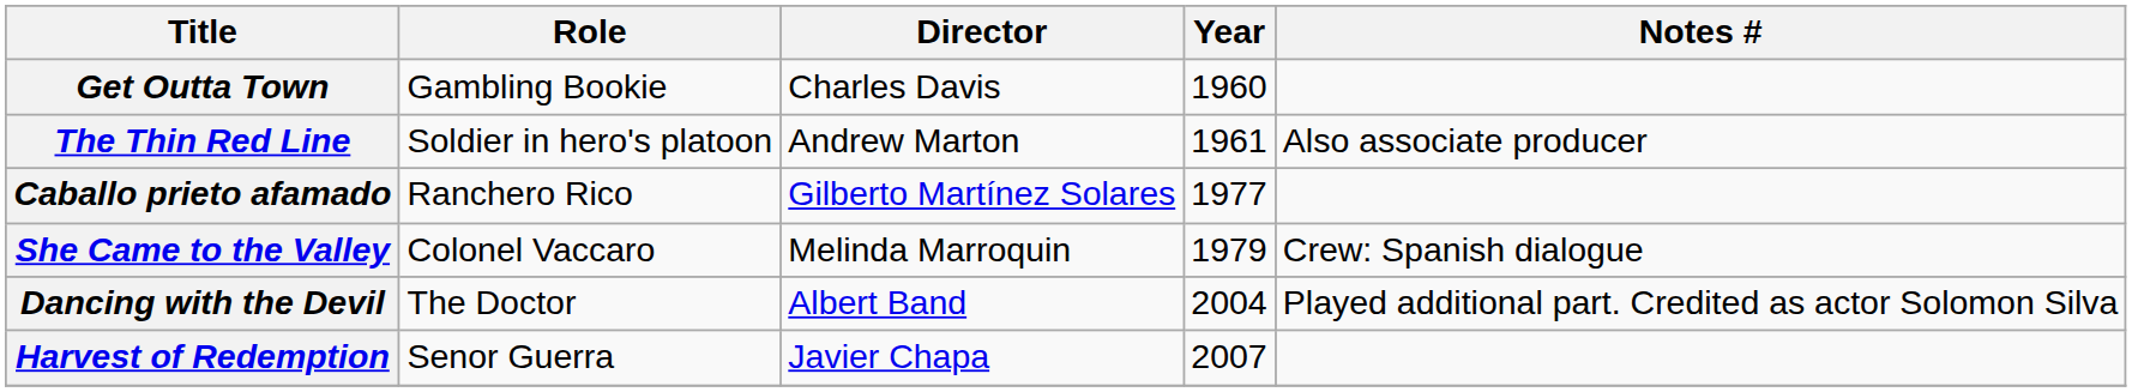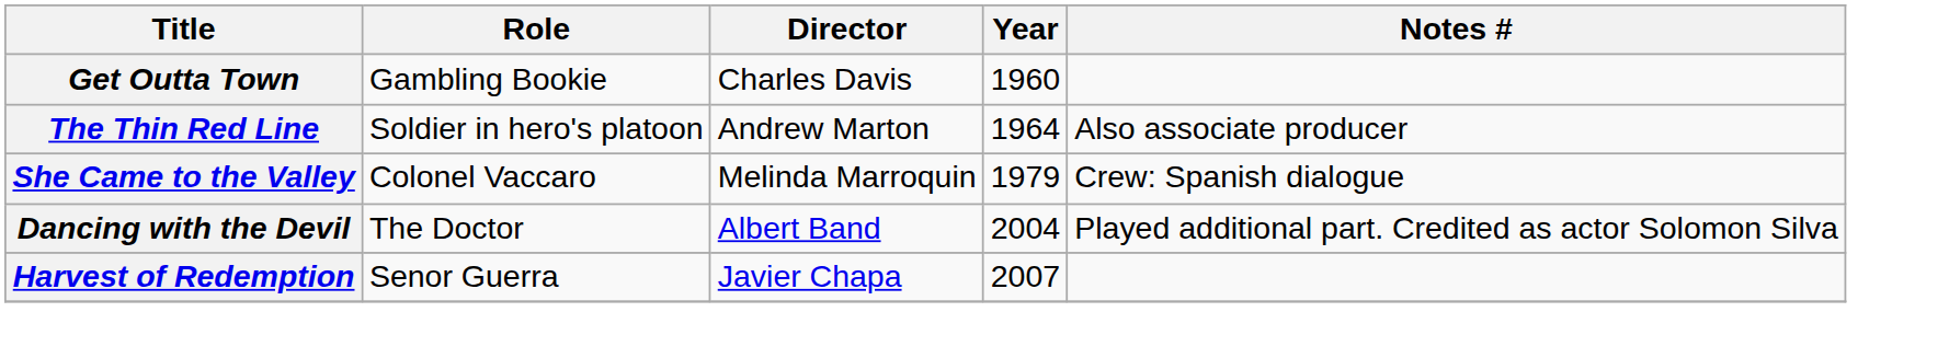 <table class="wikitable plainrowheaders sortable">
 <tr>
 <th scope="col">Title</th>
 <th scope="col">Role</th>
 <th scope="col">Director</th>
 <th scope="col">Year</th>
 <th scope="col" class="unsortable">Notes #</th>
 </tr>
 <tr>
 <th scope="row"><em>Get Outta Town</em></th>
 <td>Gambling Bookie</td>
 <td>Charles Davis</td>
 <td>1960</td>
 <td></td>
 </tr>
 <tr>
 <th scope="row"><em><a href='#'>The Thin Red Line</a></em></th>
 <td>Soldier in hero's platoon</td>
 <td>Andrew Marton</td>
-<td>1961</td>
+<td>1964</td>
 <td>Also associate producer</td>
-</tr>
-<tr>
-<th scope="row"><em>Caballo prieto afamado</em></th>
-<td>Ranchero Rico</td>
-<td><a href='#'>Gilberto Martínez Solares</a></td>
-<td>1977</td>
-<td></td>
 </tr>
 <tr>
 <th scope="row"><em><a href='#'>She Came to the Valley</a></em></th>
 <td>Colonel Vaccaro</td>
 <td>Melinda Marroquin</td>
 <td>1979</td>
 <td>Crew: Spanish dialogue</td>
 </tr>
 <tr>
 <th scope="row"><em>Dancing with the Devil</em></th>
 <td>The Doctor</td>
 <td><a href='#'>Albert Band</a></td>
 <td>2004</td>
 <td>Played additional part. Credited as actor Solomon Silva</td>
 </tr>
 <tr>
 <th scope="row"><em><a href='#'>Harvest of Redemption</a></em></th>
 <td>Senor Guerra</td>
 <td><a href='#'>Javier Chapa</a></td>
 <td>2007</td>
 <td></td>
 </tr>
 <tr>
 </tr>
 </table>
